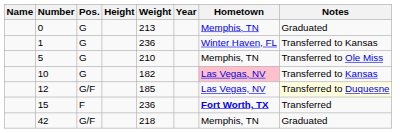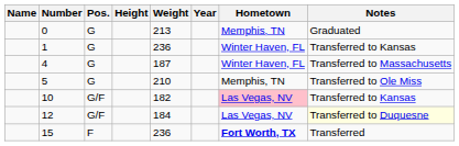 <table class="wikitable sortable" border="1">
 <tr>
 <th>Name</th>
 <th>Number</th>
 <th>Pos.</th>
 <th>Height</th>
 <th>Weight</th>
 <th>Year</th>
 <th>Hometown</th>
 <th class="unsortable">Notes</th>
 </tr>
 <tr>
 <td><strong></strong></td>
 <td>0</td>
 <td>G</td>
 <td></td>
 <td>213</td>
 <td></td>
 <td><a href='#'>Memphis, TN</a></td>
 <td>Graduated</td>
 </tr>
 <tr>
 <td><strong></strong></td>
 <td>1</td>
 <td>G</td>
 <td></td>
 <td>236</td>
 <td></td>
 <td><a href='#'>Winter Haven, FL</a></td>
 <td>Transferred to Kansas</td>
 </tr>
 <tr>
 <td><strong></strong></td>
+<td>4</td>
+<td>G</td>
+<td></td>
+<td>187</td>
+<td></td>
+<td><a href='#'>Winter Haven, FL</a></td>
+<td>Transferred to <a href='#'>Massachusetts</a></td>
+</tr>
+<tr>
+<td><strong></strong></td>
 <td>5</td>
 <td>G</td>
 <td></td>
 <td>210</td>
 <td></td>
 <td>Memphis, TN</td>
 <td>Transferred to <a href='#'>Ole Miss</a></td>
 </tr>
 <tr>
 <td><strong></strong></td>
 <td>10</td>
-<td>G</td>
+<td>G/F</td>
 <td></td>
 <td>182</td>
 <td></td>
 <td style="background: pink;"><a href='#'>Las Vegas, NV</a></td>
 <td>Transferred to <a href='#'>Kansas</a></td>
 </tr>
 <tr>
 <td><strong></strong></td>
 <td>12</td>
 <td>G/F</td>
 <td></td>
-<td>185</td>
+<td>184</td>
 <td></td>
 <td><a href='#'>Las Vegas, NV</a></td>
 <td style="background: lightyellow;">Transferred to <a href='#'>Duquesne</a></td>
 </tr>
 <tr>
 <td><strong></strong></td>
 <td>15</td>
 <td>F</td>
 <td></td>
 <td>236</td>
 <td></td>
 <td><strong><a href='#'>Fort Worth, TX</a></strong></td>
 <td>Transferred</td>
 </tr>
-<tr>
-<td><strong></strong></td>
-<td>42</td>
-<td>G/F</td>
-<td></td>
-<td>218</td>
-<td></td>
-<td>Memphis, TN</td>
-<td>Graduated</td>
-</tr>
 </table>
